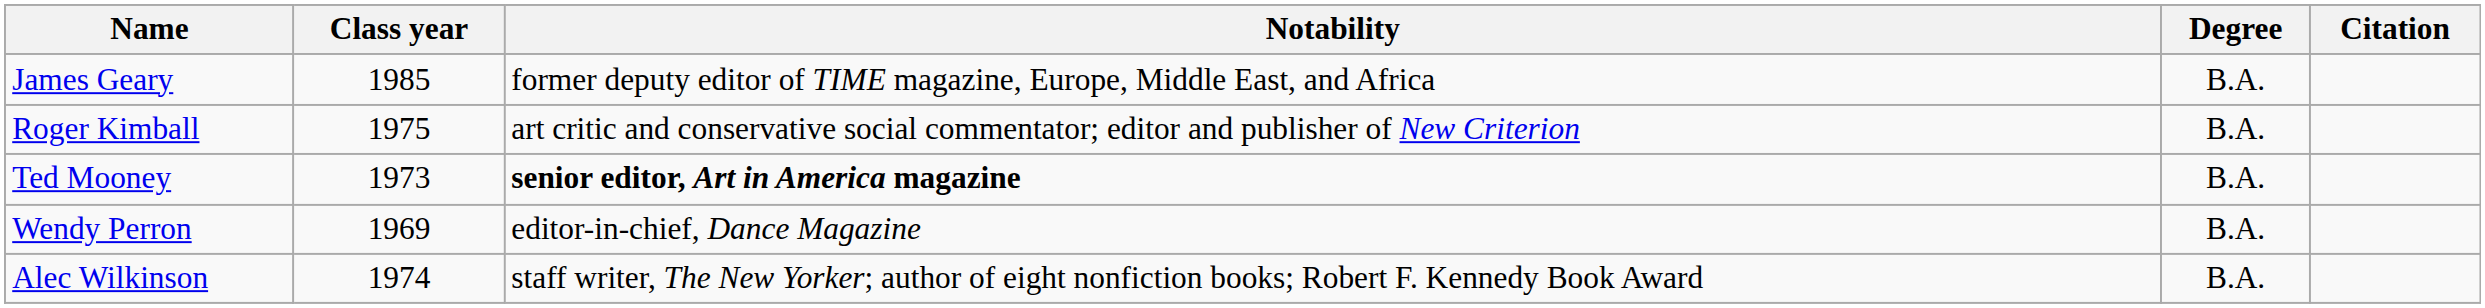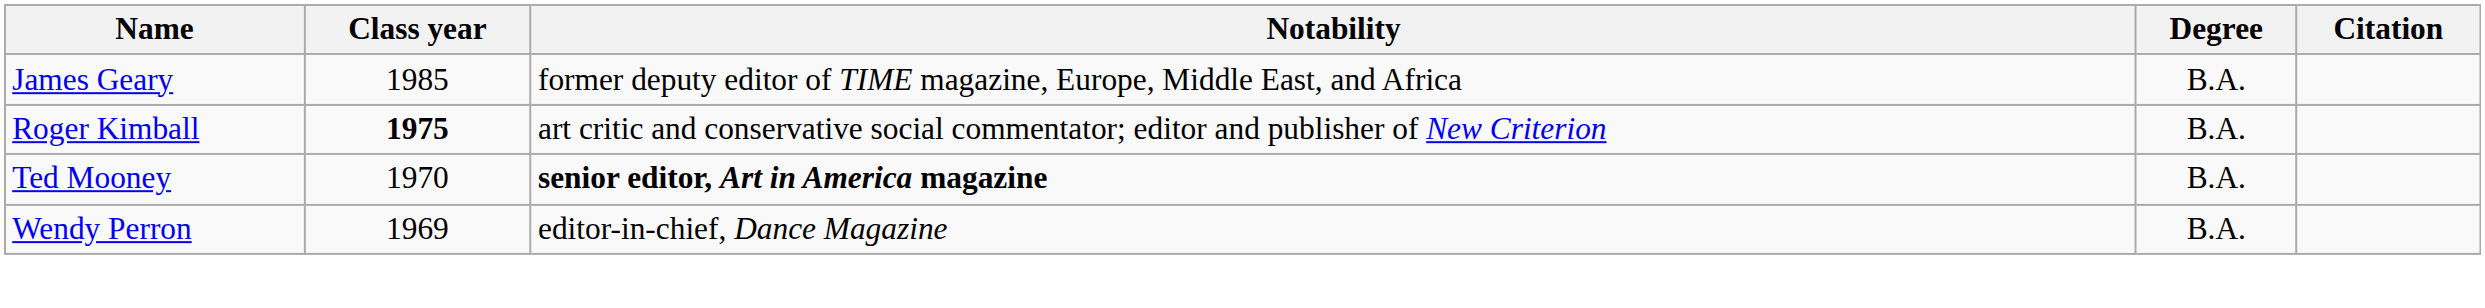 <table class="wikitable sortable" style="width:100%">
 <tr>
 <th>Name</th>
 <th>Class year</th>
 <th>Notability</th>
 <th>Degree</th>
 <th>Citation</th>
 </tr>
 <tr>
 <td><a href='#'>James Geary</a></td>
 <td style="text-align:center;">1985</td>
 <td>former deputy editor of <em>TIME</em> magazine, Europe, Middle East, and Africa</td>
 <td style="text-align:center;">B.A.</td>
 <td></td>
 </tr>
 <tr>
 <td><a href='#'>Roger Kimball</a></td>
-<td style="text-align:center;">1975</td>
+<td style="text-align:center;"><strong>1975</strong></td>
 <td>art critic and conservative social commentator; editor and publisher of <em><a href='#'>New Criterion</a></em></td>
 <td style="text-align:center;">B.A.</td>
 <td></td>
 </tr>
 <tr>
 <td><a href='#'>Ted Mooney</a></td>
-<td style="text-align:center;">1973</td>
+<td style="text-align:center;">1970</td>
 <td><strong>senior editor, <em>Art in America</em> magazine</strong></td>
 <td style="text-align:center;">B.A.</td>
 <td></td>
 </tr>
 <tr>
 <td><a href='#'>Wendy Perron</a></td>
 <td style="text-align:center;">1969</td>
 <td>editor-in-chief, <em>Dance Magazine</em></td>
 <td style="text-align:center;">B.A.</td>
 <td></td>
 </tr>
-<tr>
-<td><a href='#'>Alec Wilkinson</a></td>
-<td style="text-align:center;">1974</td>
-<td>staff writer, <em>The New Yorker</em>; author of eight nonfiction books; Robert F. Kennedy Book Award</td>
-<td style="text-align:center;">B.A.</td>
-<td></td>
-</tr>
 </table>
